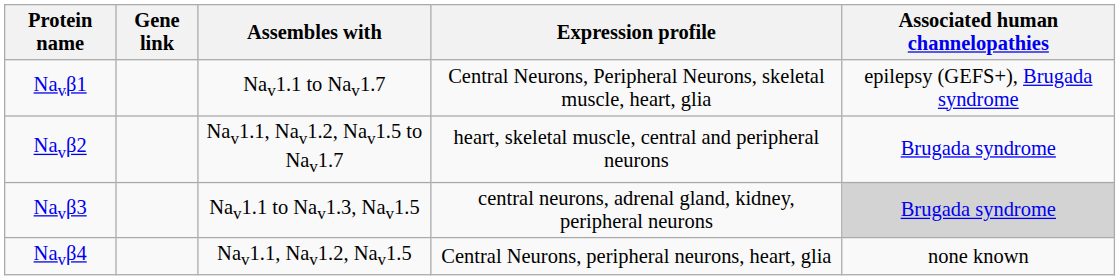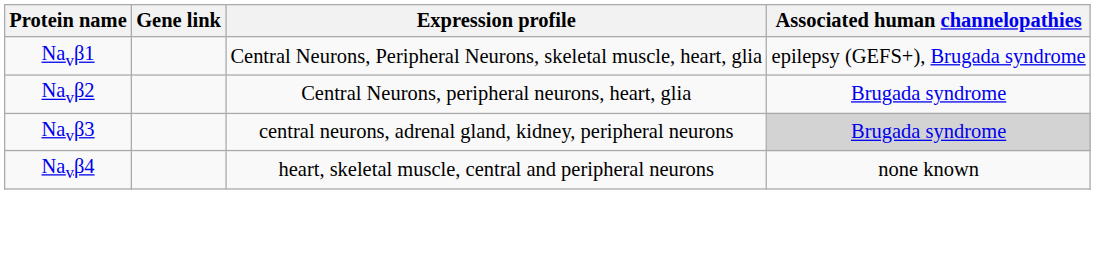 <table class="wikitable" style="text-align:center">
 <tr>
 <th><strong>Protein name</strong></th>
 <th><strong>Gene link</strong></th>
-<th>Assembles with</th>
 <th>Expression profile</th>
 <th>Associated human <a href='#'>channelopathies</a></th>
 </tr>
 <tr>
 <td><a href='#'>Na<sub>v</sub>β1</a></td>
 <td></td>
-<td>Na<sub>v</sub>1.1 to Na<sub>v</sub>1.7</td>
 <td>Central Neurons, Peripheral Neurons, skeletal muscle, heart, glia</td>
 <td>epilepsy (GEFS+), <a href='#'>Brugada syndrome</a></td>
 </tr>
 <tr>
 <td><a href='#'>Na<sub>v</sub>β2</a></td>
 <td></td>
-<td>Na<sub>v</sub>1.1, Na<sub>v</sub>1.2, Na<sub>v</sub>1.5 to Na<sub>v</sub>1.7</td>
-<td>heart, skeletal muscle, central and peripheral neurons</td>
+<td>Central Neurons, peripheral neurons, heart, glia</td>
 <td><a href='#'>Brugada syndrome</a></td>
 </tr>
 <tr>
 <td><a href='#'>Na<sub>v</sub>β3</a></td>
 <td></td>
-<td>Na<sub>v</sub>1.1 to Na<sub>v</sub>1.3, Na<sub>v</sub>1.5</td>
 <td>central neurons, adrenal gland, kidney, peripheral neurons</td>
 <td style="background: lightgrey;"><a href='#'>Brugada syndrome</a></td>
 </tr>
 <tr>
 <td><a href='#'>Na<sub>v</sub>β4</a></td>
 <td></td>
-<td>Na<sub>v</sub>1.1, Na<sub>v</sub>1.2, Na<sub>v</sub>1.5</td>
-<td>Central Neurons, peripheral neurons, heart, glia</td>
+<td>heart, skeletal muscle, central and peripheral neurons</td>
 <td>none known</td>
 </tr>
 </table>
